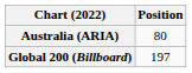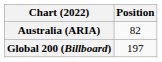 <table class="wikitable sortable plainrowheaders" style="text-align:center">
 <tr>
 <th scope="col">Chart (2022)</th>
 <th scope="col">Position</th>
 </tr>
 <tr>
 <th scope="row">Australia (ARIA)</th>
-<td>80</td>
+<td>82</td>
 </tr>
 <tr>
 <th scope="row">Global 200 (<em>Billboard</em>)</th>
 <td>197</td>
 </tr>
 </table>
